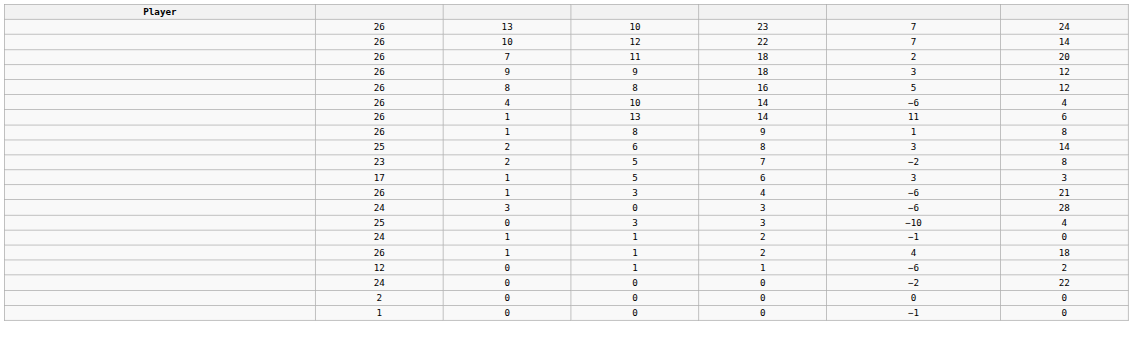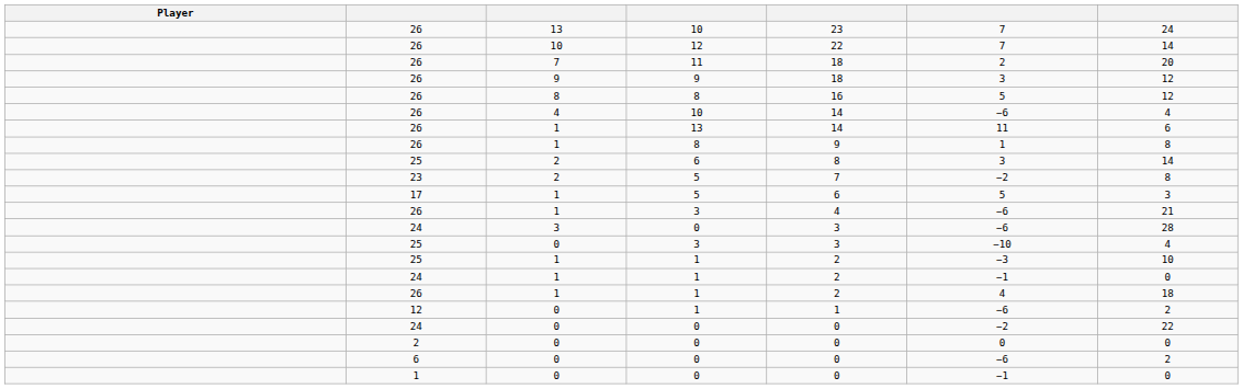 <table class="wikitable sortable" style="width:100%; text-align:center;">
 <tr align=center>
 <th>Player</th>
 <th></th>
 <th></th>
 <th></th>
 <th></th>
 <th data-sort-type="number"></th>
 <th></th>
 </tr>
 <tr>
 <td></td>
 <td>26</td>
 <td>13</td>
 <td>10</td>
 <td>23</td>
 <td>7</td>
 <td>24</td>
 </tr>
 <tr>
 <td></td>
 <td>26</td>
 <td>10</td>
 <td>12</td>
 <td>22</td>
 <td>7</td>
 <td>14</td>
 </tr>
 <tr>
 <td></td>
 <td>26</td>
 <td>7</td>
 <td>11</td>
 <td>18</td>
 <td>2</td>
 <td>20</td>
 </tr>
 <tr>
 <td></td>
 <td>26</td>
 <td>9</td>
 <td>9</td>
 <td>18</td>
 <td>3</td>
 <td>12</td>
 </tr>
 <tr>
 <td></td>
 <td>26</td>
 <td>8</td>
 <td>8</td>
 <td>16</td>
 <td>5</td>
 <td>12</td>
 </tr>
 <tr>
 <td></td>
 <td>26</td>
 <td>4</td>
 <td>10</td>
 <td>14</td>
 <td>−6</td>
 <td>4</td>
 </tr>
 <tr>
 <td></td>
 <td>26</td>
 <td>1</td>
 <td>13</td>
 <td>14</td>
 <td>11</td>
 <td>6</td>
 </tr>
 <tr>
 <td></td>
 <td>26</td>
 <td>1</td>
 <td>8</td>
 <td>9</td>
 <td>1</td>
 <td>8</td>
 </tr>
 <tr>
 <td></td>
 <td>25</td>
 <td>2</td>
 <td>6</td>
 <td>8</td>
 <td>3</td>
 <td>14</td>
 </tr>
 <tr>
 <td></td>
 <td>23</td>
 <td>2</td>
 <td>5</td>
 <td>7</td>
 <td>−2</td>
 <td>8</td>
 </tr>
 <tr>
 <td></td>
 <td>17</td>
 <td>1</td>
 <td>5</td>
 <td>6</td>
-<td>3</td>
+<td>5</td>
 <td>3</td>
 </tr>
 <tr>
 <td></td>
 <td>26</td>
 <td>1</td>
 <td>3</td>
 <td>4</td>
 <td>−6</td>
 <td>21</td>
 </tr>
 <tr>
 <td></td>
 <td>24</td>
 <td>3</td>
 <td>0</td>
 <td>3</td>
 <td>−6</td>
 <td>28</td>
 </tr>
 <tr>
 <td></td>
 <td>25</td>
 <td>0</td>
 <td>3</td>
 <td>3</td>
 <td>−10</td>
 <td>4</td>
+</tr>
+<tr>
+<td></td>
+<td>25</td>
+<td>1</td>
+<td>1</td>
+<td>2</td>
+<td>−3</td>
+<td>10</td>
 </tr>
 <tr>
 <td></td>
 <td>24</td>
 <td>1</td>
 <td>1</td>
 <td>2</td>
 <td>−1</td>
 <td>0</td>
 </tr>
 <tr>
 <td></td>
 <td>26</td>
 <td>1</td>
 <td>1</td>
 <td>2</td>
 <td>4</td>
 <td>18</td>
 </tr>
 <tr>
 <td></td>
 <td>12</td>
 <td>0</td>
 <td>1</td>
 <td>1</td>
 <td>−6</td>
 <td>2</td>
 </tr>
 <tr>
 <td></td>
 <td>24</td>
 <td>0</td>
 <td>0</td>
 <td>0</td>
 <td>−2</td>
 <td>22</td>
 </tr>
 <tr>
 <td></td>
 <td>2</td>
 <td>0</td>
 <td>0</td>
 <td>0</td>
 <td>0</td>
 <td>0</td>
 </tr>
 <tr>
 <td></td>
+<td>6</td>
+<td>0</td>
+<td>0</td>
+<td>0</td>
+<td>−6</td>
+<td>2</td>
+</tr>
+<tr>
+<td></td>
 <td>1</td>
 <td>0</td>
 <td>0</td>
 <td>0</td>
 <td>−1</td>
 <td>0</td>
 </tr>
 </table>
